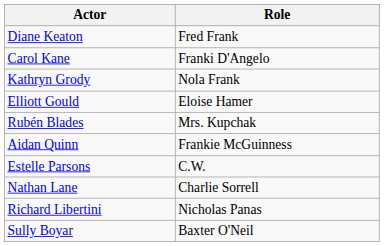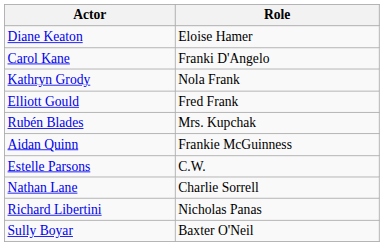 <table class="wikitable" width="50%">
 <tr bgcolor="#CCCCCC">
 <th>Actor</th>
 <th>Role</th>
 </tr>
 <tr>
 <td><a href='#'>Diane Keaton</a></td>
-<td>Fred Frank</td>
+<td>Eloise Hamer</td>
 </tr>
 <tr>
 <td><a href='#'>Carol Kane</a></td>
 <td>Franki D'Angelo</td>
 </tr>
 <tr>
 <td><a href='#'>Kathryn Grody</a></td>
 <td>Nola Frank</td>
 </tr>
 <tr>
 <td><a href='#'>Elliott Gould</a></td>
-<td>Eloise Hamer</td>
+<td>Fred Frank</td>
 </tr>
 <tr>
 <td><a href='#'>Rubén Blades</a></td>
 <td>Mrs. Kupchak</td>
 </tr>
 <tr>
 <td><a href='#'>Aidan Quinn</a></td>
 <td>Frankie McGuinness</td>
 </tr>
 <tr>
 <td><a href='#'>Estelle Parsons</a></td>
 <td>C.W.</td>
 </tr>
 <tr>
 <td><a href='#'>Nathan Lane</a></td>
 <td>Charlie Sorrell</td>
 </tr>
 <tr>
 <td><a href='#'>Richard Libertini</a></td>
 <td>Nicholas Panas</td>
 </tr>
 <tr>
 <td><a href='#'>Sully Boyar</a></td>
 <td>Baxter O'Neil</td>
 </tr>
 </table>
